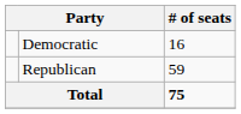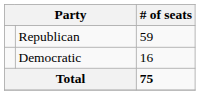 <table class="wikitable sortable">
 <tr>
 <th colspan="2" style="width:150px;">Party</th>
 <th># of seats</th>
 </tr>
 <tr>
 <td></td>
-<td>Democratic</td>
-<td>16</td>
+<td>Republican</td>
+<td>59</td>
 </tr>
 <tr>
 <td></td>
-<td>Republican</td>
-<td>59</td>
+<td>Democratic</td>
+<td>16</td>
 </tr>
 <tr>
 <th colspan=2>Total</th>
 <td><strong>75</strong></td>
 </tr>
 <tr>
 </tr>
 </table>
